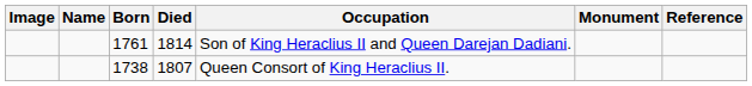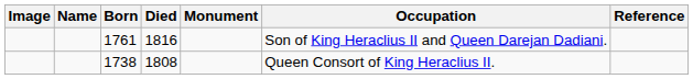 <table class="wikitable sortable">
 <tr>
 <th scope=col class=unsortable>Image</th>
 <th scope=col>Name</th>
 <th scope=col>Born</th>
 <th scope=col>Died</th>
+<th scope=col class=unsortable>Monument</th>
 <th scope=col class=unsortable>Occupation</th>
-<th scope=col class=unsortable>Monument</th>
 <th scope=col class=unsortable>Reference</th>
 </tr>
 <tr>
 <td></td>
 <td></td>
 <td>1761</td>
-<td>1814</td>
+<td>1816</td>
+<td></td>
 <td>Son of <a href='#'>King Heraclius II</a> and <a href='#'>Queen Darejan Dadiani</a>.</td>
-<td></td>
 <td></td>
 </tr>
 <tr>
 <td></td>
 <td></td>
 <td>1738</td>
-<td>1807</td>
+<td>1808</td>
+<td></td>
 <td>Queen Consort of <a href='#'>King Heraclius II</a>.</td>
-<td></td>
 <td></td>
 </tr>
 </table>
